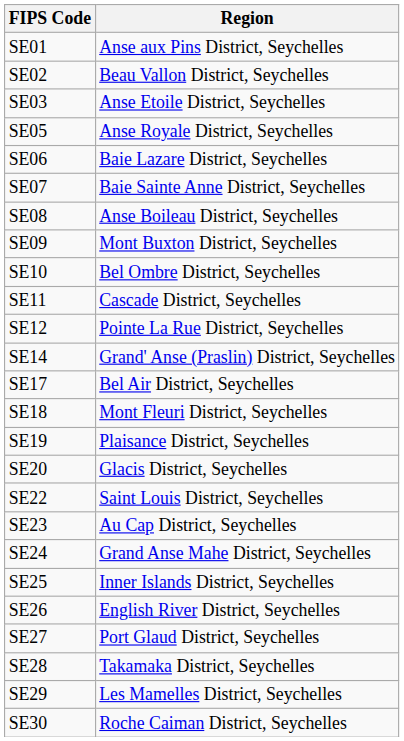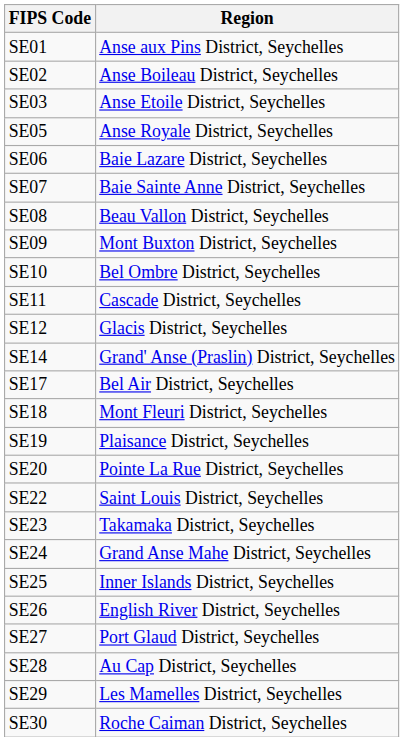 <table class="wikitable">
 <tr>
 <th>FIPS Code</th>
 <th>Region</th>
 </tr>
 <tr>
 <td>SE01</td>
 <td><a href='#'>Anse aux Pins</a> District, Seychelles</td>
 </tr>
 <tr>
 <td>SE02</td>
-<td><a href='#'>Beau Vallon</a> District, Seychelles</td>
+<td><a href='#'>Anse Boileau</a> District, Seychelles</td>
 </tr>
 <tr>
 <td>SE03</td>
 <td><a href='#'>Anse Etoile</a> District, Seychelles</td>
 </tr>
 <tr>
 <td>SE05</td>
 <td><a href='#'>Anse Royale</a> District, Seychelles</td>
 </tr>
 <tr>
 <td>SE06</td>
 <td><a href='#'>Baie Lazare</a> District, Seychelles</td>
 </tr>
 <tr>
 <td>SE07</td>
 <td><a href='#'>Baie Sainte Anne</a> District, Seychelles</td>
 </tr>
 <tr>
 <td>SE08</td>
-<td><a href='#'>Anse Boileau</a> District, Seychelles</td>
+<td><a href='#'>Beau Vallon</a> District, Seychelles</td>
 </tr>
 <tr>
 <td>SE09</td>
 <td><a href='#'>Mont Buxton</a> District, Seychelles</td>
 </tr>
 <tr>
 <td>SE10</td>
 <td><a href='#'>Bel Ombre</a> District, Seychelles</td>
 </tr>
 <tr>
 <td>SE11</td>
 <td><a href='#'>Cascade</a> District, Seychelles</td>
 </tr>
 <tr>
 <td>SE12</td>
-<td><a href='#'>Pointe La Rue</a> District, Seychelles</td>
+<td><a href='#'>Glacis</a> District, Seychelles</td>
 </tr>
 <tr>
 <td>SE14</td>
 <td><a href='#'>Grand' Anse (Praslin)</a> District, Seychelles</td>
 </tr>
 <tr>
 <td>SE17</td>
 <td><a href='#'>Bel Air</a> District, Seychelles</td>
 </tr>
 <tr>
 <td>SE18</td>
 <td><a href='#'>Mont Fleuri</a> District, Seychelles</td>
 </tr>
 <tr>
 <td>SE19</td>
 <td><a href='#'>Plaisance</a> District, Seychelles</td>
 </tr>
 <tr>
 <td>SE20</td>
-<td><a href='#'>Glacis</a> District, Seychelles</td>
+<td><a href='#'>Pointe La Rue</a> District, Seychelles</td>
 </tr>
 <tr>
 <td>SE22</td>
 <td><a href='#'>Saint Louis</a> District, Seychelles</td>
 </tr>
 <tr>
 <td>SE23</td>
-<td><a href='#'>Au Cap</a> District, Seychelles</td>
+<td><a href='#'>Takamaka</a> District, Seychelles</td>
 </tr>
 <tr>
 <td>SE24</td>
 <td><a href='#'>Grand Anse Mahe</a> District, Seychelles</td>
 </tr>
 <tr>
 <td>SE25</td>
 <td><a href='#'>Inner Islands</a> District, Seychelles</td>
 </tr>
 <tr>
 <td>SE26</td>
 <td><a href='#'>English River</a> District, Seychelles</td>
 </tr>
 <tr>
 <td>SE27</td>
 <td><a href='#'>Port Glaud</a> District, Seychelles</td>
 </tr>
 <tr>
 <td>SE28</td>
-<td><a href='#'>Takamaka</a> District, Seychelles</td>
+<td><a href='#'>Au Cap</a> District, Seychelles</td>
 </tr>
 <tr>
 <td>SE29</td>
 <td><a href='#'>Les Mamelles</a> District, Seychelles</td>
 </tr>
 <tr>
 <td>SE30</td>
 <td><a href='#'>Roche Caiman</a> District, Seychelles</td>
 </tr>
 </table>
